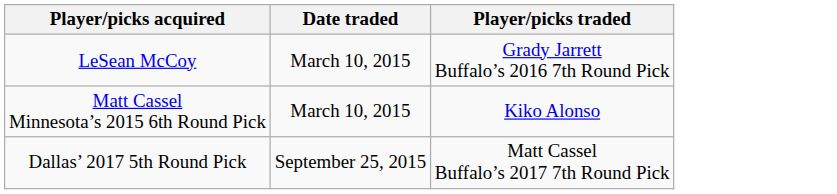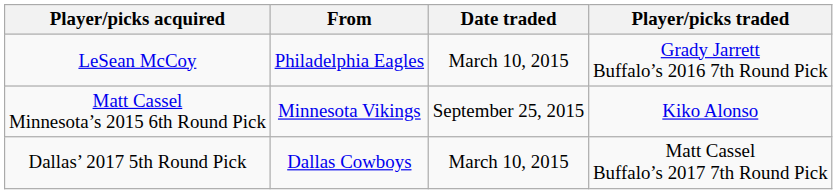 <table class="wikitable sortable" style="font-size: 100%; text-align: center;">
 <tr>
 <th>Player/picks acquired</th>
+<th>From</th>
 <th>Date traded</th>
 <th>Player/picks traded</th>
 </tr>
 <tr>
 <td><a href='#'>LeSean McCoy</a></td>
+<td><a href='#'>Philadelphia Eagles</a></td>
 <td>March 10, 2015</td>
 <td><a href='#'>Grady Jarrett</a><br>Buffalo’s 2016 7th Round Pick</td>
 </tr>
 <tr>
 <td><a href='#'>Matt Cassel</a><br>Minnesota’s 2015 6th Round Pick</td>
-<td>March 10, 2015</td>
+<td><a href='#'>Minnesota Vikings</a></td>
+<td>September 25, 2015</td>
 <td><a href='#'>Kiko Alonso</a></td>
 </tr>
 <tr>
 <td>Dallas’ 2017 5th Round Pick</td>
-<td>September 25, 2015</td>
+<td><a href='#'>Dallas Cowboys</a></td>
+<td>March 10, 2015</td>
 <td>Matt Cassel<br>Buffalo’s 2017 7th Round Pick</td>
 </tr>
 </table>
